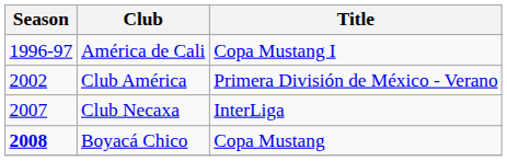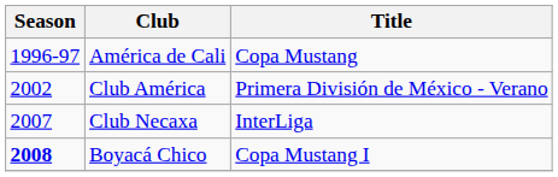 <table class="wikitable">
 <tr>
 <th>Season</th>
 <th>Club</th>
 <th>Title</th>
 </tr>
 <tr>
 <td><a href='#'>1996-97</a></td>
 <td><a href='#'>América de Cali</a></td>
-<td><a href='#'>Copa Mustang I</a></td>
+<td><a href='#'>Copa Mustang</a></td>
 </tr>
 <tr>
 <td><a href='#'>2002</a></td>
 <td><a href='#'>Club América</a></td>
 <td><a href='#'>Primera División de México - Verano</a></td>
 </tr>
 <tr>
 <td><a href='#'>2007</a></td>
 <td><a href='#'>Club Necaxa</a></td>
 <td><a href='#'>InterLiga</a></td>
 </tr>
 <tr>
 <td><strong><a href='#'>2008</a></strong></td>
 <td><a href='#'>Boyacá Chico</a></td>
-<td><a href='#'>Copa Mustang</a></td>
+<td><a href='#'>Copa Mustang I</a></td>
 </tr>
 <tr>
 </tr>
 </table>
